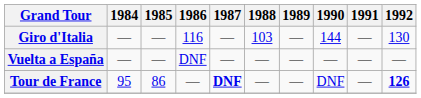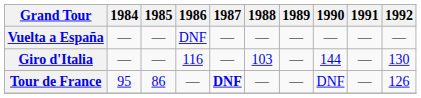 <table class="wikitable plainrowheaders">
 <tr>
 <th scope="col"><a href='#'>Grand Tour</a></th>
 <th scope="col">1984</th>
 <th scope="col">1985</th>
 <th scope="col">1986</th>
 <th scope="col">1987</th>
 <th scope="col">1988</th>
 <th scope="col">1989</th>
 <th scope="col">1990</th>
 <th scope="col">1991</th>
 <th scope="col">1992</th>
 </tr>
 <tr>
+<th scope="row"> <a href='#'>Vuelta a España</a></th>
+<td style="text-align:center;">—</td>
+<td style="text-align:center;">—</td>
+<td style="text-align:center;"><a href='#'>DNF</a></td>
+<td style="text-align:center;">—</td>
+<td style="text-align:center;">—</td>
+<td style="text-align:center;">—</td>
+<td style="text-align:center;">—</td>
+<td style="text-align:center;">—</td>
+<td style="text-align:center;">—</td>
+</tr>
+<tr>
 <th scope="row"> <a href='#'>Giro d'Italia</a></th>
 <td style="text-align:center;">—</td>
 <td style="text-align:center;">—</td>
 <td style="text-align:center;"><a href='#'>116</a></td>
 <td style="text-align:center;">—</td>
 <td style="text-align:center;"><a href='#'>103</a></td>
 <td style="text-align:center;">—</td>
 <td style="text-align:center;"><a href='#'>144</a></td>
 <td style="text-align:center;">—</td>
 <td style="text-align:center;"><a href='#'>130</a></td>
 </tr>
 <tr>
-<th scope="row"> <a href='#'>Vuelta a España</a></th>
-<td style="text-align:center;">—</td>
-<td style="text-align:center;">—</td>
-<td style="text-align:center;"><a href='#'>DNF</a></td>
-<td style="text-align:center;">—</td>
-<td style="text-align:center;">—</td>
-<td style="text-align:center;">—</td>
-<td style="text-align:center;">—</td>
-<td style="text-align:center;">—</td>
-<td style="text-align:center;">—</td>
-</tr>
-<tr>
 <th scope="row"> <a href='#'>Tour de France</a></th>
 <td style="text-align:center;"><a href='#'>95</a></td>
 <td style="text-align:center;"><a href='#'>86</a></td>
 <td style="text-align:center;">—</td>
 <td style="text-align:center;"><strong><a href='#'>DNF</a></strong></td>
 <td style="text-align:center;">—</td>
 <td style="text-align:center;">—</td>
 <td style="text-align:center;"><a href='#'>DNF</a></td>
 <td style="text-align:center;">—</td>
-<td style="text-align:center;"><strong><a href='#'>126</a></strong></td>
+<td style="text-align:center;"><a href='#'>126</a></td>
 </tr>
 <tr>
 </tr>
 </table>
